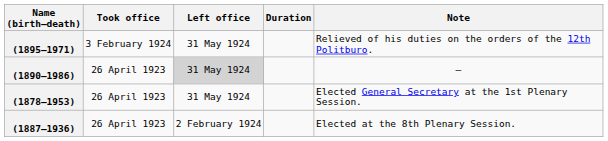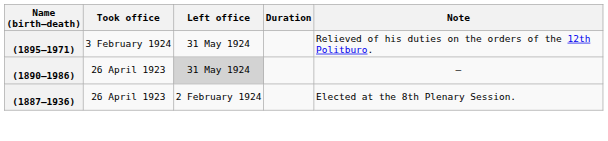 <table class="wikitable plainrowheaders sortable" style="text-align:center;" border="1">
 <tr>
 <th scope="col">Name<br>(birth–death)</th>
 <th scope="col">Took office</th>
 <th scope="col">Left office</th>
 <th scope="col">Duration</th>
 <th scope="col" style="width:30em;">Note</th>
 </tr>
 <tr>
 <th scope="row"><br>(1895–1971)</th>
 <td>3 February 1924</td>
 <td>31 May 1924</td>
 <td></td>
 <td align="left">Relieved of his duties on the orders of the <a href='#'>12th Politburo</a>.</td>
 </tr>
 <tr>
 <th scope="row"><br>(1890–1986)</th>
 <td>26 April 1923</td>
 <td style="background: lightgrey;">31 May 1924</td>
 <td></td>
 <td>—</td>
 </tr>
 <tr>
-<th scope="row"><br>(1878–1953)</th>
-<td>26 April 1923</td>
-<td>31 May 1924</td>
-<td></td>
-<td align="left">Elected <a href='#'>General Secretary</a> at the 1st Plenary Session.</td>
-</tr>
-<tr>
 <th scope="row"><br>(1887–1936)</th>
 <td>26 April 1923</td>
 <td>2 February 1924</td>
 <td></td>
 <td align="left">Elected at the 8th Plenary Session.</td>
 </tr>
 </table>
